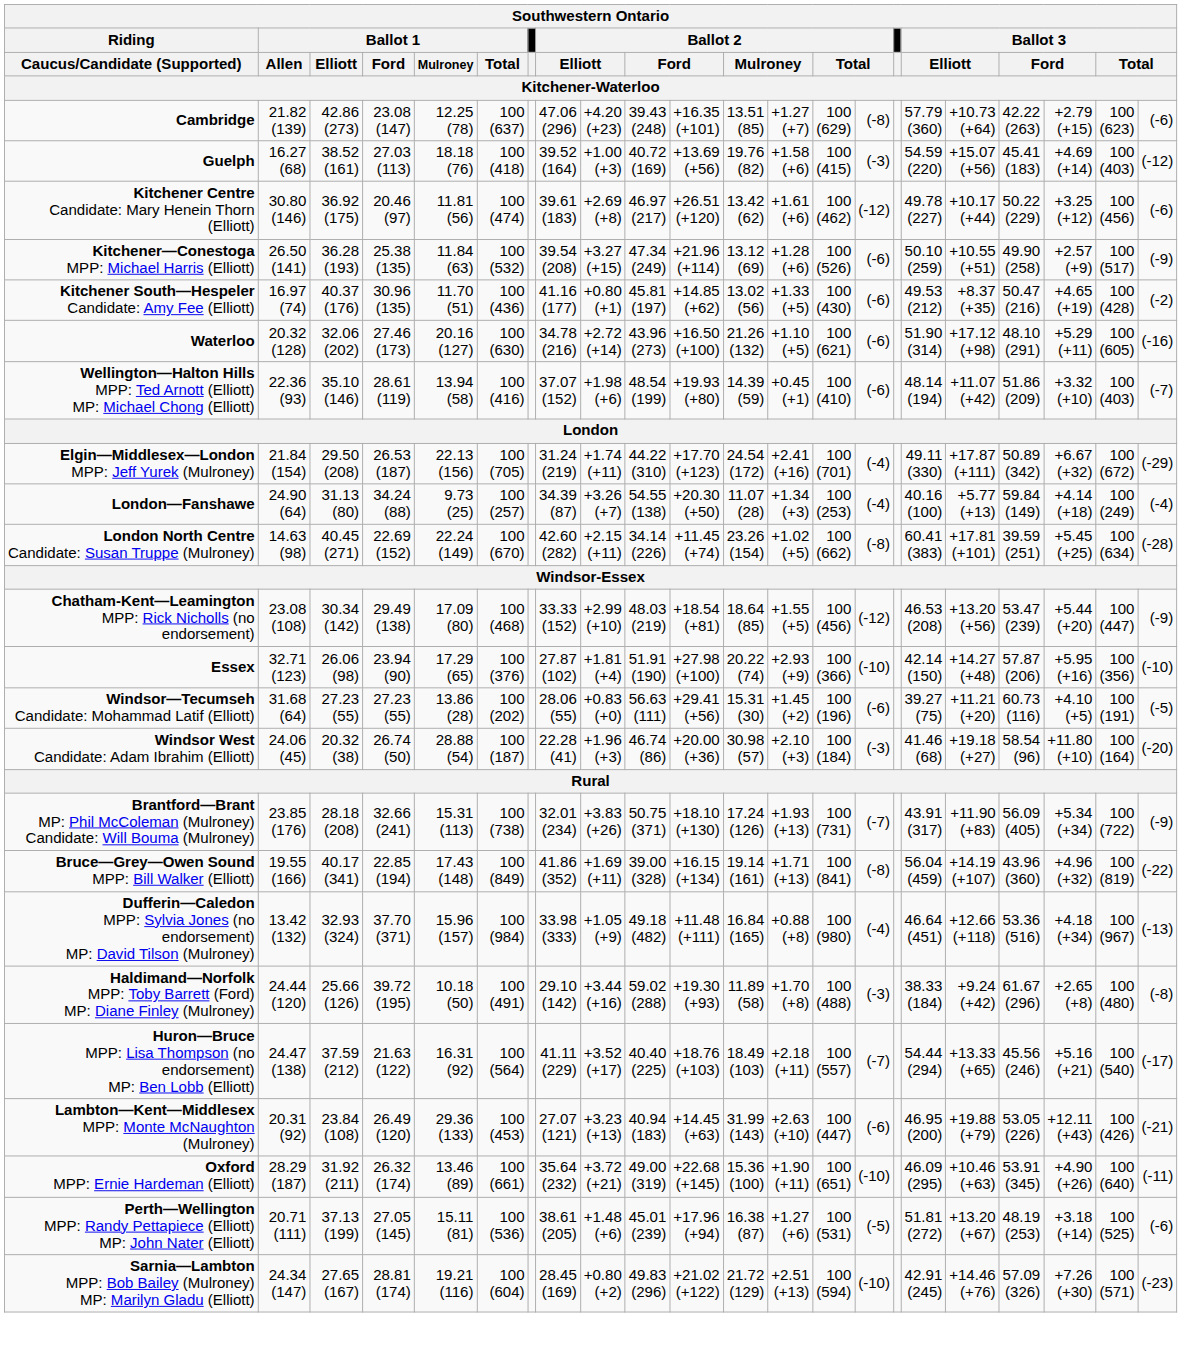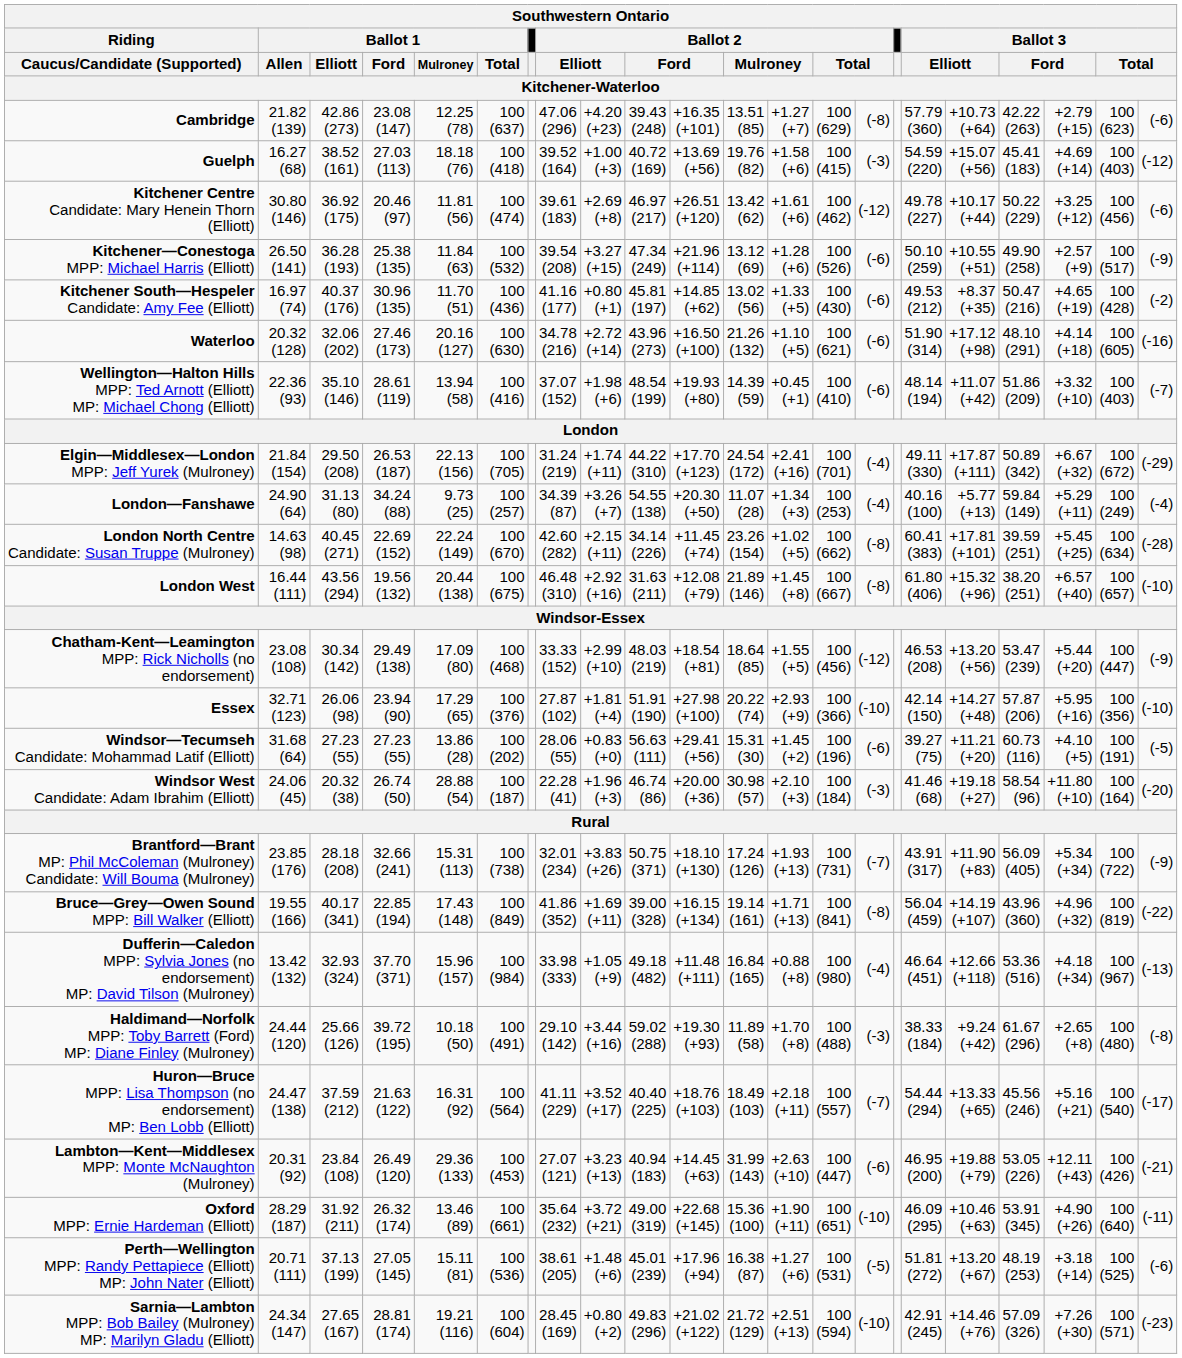 <table class="wikitable mw-collapsible mw-collapsed">
 <tr>
 <th colspan = "22">Southwestern Ontario</th>
 </tr>
 <tr>
 <th width = "300">Riding</th>
 <th colspan = "5">Ballot 1</th>
 <th scope="col" style="width: 1px;background:black"></th>
 <th colspan = "8">Ballot 2</th>
 <th scope="col" style="width: 1px;background:black"></th>
 <th colspan = "6">Ballot 3</th>
 </tr>
 <tr>
 <th>Caucus/Candidate (Supported)</th>
 <th width = "50">Allen</th>
 <th width = "50">Elliott</th>
 <th width = "50">Ford</th>
 <th width = "50"><small>Mulroney</small></th>
 <th width = "50">Total</th>
 <th></th>
 <th colspan = "2">Elliott</th>
 <th colspan = "2">Ford</th>
 <th colspan = "2">Mulroney</th>
 <th colspan = "2">Total</th>
 <th></th>
 <th colspan = "2">Elliott</th>
 <th colspan = "2">Ford</th>
 <th colspan = "2">Total</th>
 </tr>
 <tr>
 <th colspan = "22">Kitchener-Waterloo</th>
 </tr>
 <tr style="text-align:right;">
 <td><strong>Cambridge</strong><br></td>
 <td>21.82<br>(139)</td>
 <td>42.86<br>(273)</td>
 <td>23.08<br>(147)</td>
 <td>12.25<br>(78)</td>
 <td>100<br>(637)</td>
 <td></td>
 <td>47.06<br>(296)</td>
 <td>+4.20<br>(+23)</td>
 <td>39.43<br>(248)</td>
 <td>+16.35<br>(+101)</td>
 <td>13.51<br>(85)</td>
 <td>+1.27<br>(+7)</td>
 <td>100<br>(629)</td>
 <td>(-8)</td>
 <td></td>
 <td>57.79<br>(360)</td>
 <td>+10.73<br>(+64)</td>
 <td>42.22<br>(263)</td>
 <td>+2.79<br>(+15)</td>
 <td>100<br>(623)</td>
 <td>(-6)</td>
 </tr>
 <tr style="text-align:right;">
 <td><strong>Guelph</strong><br></td>
 <td>16.27<br>(68)</td>
 <td>38.52<br>(161)</td>
 <td>27.03<br>(113)</td>
 <td>18.18<br>(76)</td>
 <td>100<br>(418)</td>
 <td></td>
 <td>39.52<br>(164)</td>
 <td>+1.00<br>(+3)</td>
 <td>40.72<br>(169)</td>
 <td>+13.69<br>(+56)</td>
 <td>19.76<br>(82)</td>
 <td>+1.58<br>(+6)</td>
 <td>100<br>(415)</td>
 <td>(-3)</td>
 <td></td>
 <td>54.59<br>(220)</td>
 <td>+15.07<br>(+56)</td>
 <td>45.41<br>(183)</td>
 <td>+4.69<br>(+14)</td>
 <td>100<br>(403)</td>
 <td>(-12)</td>
 </tr>
 <tr style="text-align:right;">
 <td><strong>Kitchener Centre</strong><br>Candidate: Mary Henein Thorn (Elliott)</td>
 <td>30.80<br>(146)</td>
 <td>36.92<br>(175)</td>
 <td>20.46<br>(97)</td>
 <td>11.81<br>(56)</td>
 <td>100<br>(474)</td>
 <td></td>
 <td>39.61<br>(183)</td>
 <td>+2.69<br>(+8)</td>
 <td>46.97<br>(217)</td>
 <td>+26.51<br>(+120)</td>
 <td>13.42<br>(62)</td>
 <td>+1.61<br>(+6)</td>
 <td>100<br>(462)</td>
 <td>(-12)</td>
 <td></td>
 <td>49.78<br>(227)</td>
 <td>+10.17<br>(+44)</td>
 <td>50.22<br>(229)</td>
 <td>+3.25<br>(+12)</td>
 <td>100<br>(456)</td>
 <td>(-6)</td>
 </tr>
 <tr style="text-align:right;">
 <td><strong>Kitchener—Conestoga</strong><br>MPP: <a href='#'>Michael Harris</a> (Elliott)</td>
 <td>26.50<br>(141)</td>
 <td>36.28<br>(193)</td>
 <td>25.38<br>(135)</td>
 <td>11.84<br>(63)</td>
 <td>100<br>(532)</td>
 <td></td>
 <td>39.54<br>(208)</td>
 <td>+3.27<br>(+15)</td>
 <td>47.34<br>(249)</td>
 <td>+21.96<br>(+114)</td>
 <td>13.12<br>(69)</td>
 <td>+1.28<br>(+6)</td>
 <td>100<br>(526)</td>
 <td>(-6)</td>
 <td></td>
 <td>50.10<br>(259)</td>
 <td>+10.55<br>(+51)</td>
 <td>49.90<br>(258)</td>
 <td>+2.57<br>(+9)</td>
 <td>100<br>(517)</td>
 <td>(-9)</td>
 </tr>
 <tr style="text-align:right;">
 <td><strong>Kitchener South—Hespeler</strong><br>Candidate: <a href='#'>Amy Fee</a> (Elliott)</td>
 <td>16.97<br>(74)</td>
 <td>40.37<br>(176)</td>
 <td>30.96<br>(135)</td>
 <td>11.70<br>(51)</td>
 <td>100<br>(436)</td>
 <td></td>
 <td>41.16<br>(177)</td>
 <td>+0.80<br>(+1)</td>
 <td>45.81<br>(197)</td>
 <td>+14.85<br>(+62)</td>
 <td>13.02<br>(56)</td>
 <td>+1.33<br>(+5)</td>
 <td>100<br>(430)</td>
 <td>(-6)</td>
 <td></td>
 <td>49.53<br>(212)</td>
 <td>+8.37<br>(+35)</td>
 <td>50.47<br>(216)</td>
 <td>+4.65<br>(+19)</td>
 <td>100<br>(428)</td>
 <td>(-2)</td>
 </tr>
 <tr style="text-align:right;">
 <td><strong>Waterloo</strong><br></td>
 <td>20.32<br>(128)</td>
 <td>32.06<br>(202)</td>
 <td>27.46<br>(173)</td>
 <td>20.16<br>(127)</td>
 <td>100<br>(630)</td>
 <td></td>
 <td>34.78<br>(216)</td>
 <td>+2.72<br>(+14)</td>
 <td>43.96<br>(273)</td>
 <td>+16.50<br>(+100)</td>
 <td>21.26<br>(132)</td>
 <td>+1.10<br>(+5)</td>
 <td>100<br>(621)</td>
 <td>(-6)</td>
 <td></td>
 <td>51.90<br>(314)</td>
 <td>+17.12<br>(+98)</td>
 <td>48.10<br>(291)</td>
-<td>+5.29<br>(+11)</td>
+<td>+4.14<br>(+18)</td>
 <td>100<br>(605)</td>
 <td>(-16)</td>
 </tr>
 <tr style="text-align:right;">
 <td><strong>Wellington—Halton Hills</strong><br>MPP: <a href='#'>Ted Arnott</a> (Elliott)<br>MP: <a href='#'>Michael Chong</a> (Elliott)</td>
 <td>22.36<br>(93)</td>
 <td>35.10<br>(146)</td>
 <td>28.61<br>(119)</td>
 <td>13.94<br>(58)</td>
 <td>100<br>(416)</td>
 <td></td>
 <td>37.07<br>(152)</td>
 <td>+1.98<br>(+6)</td>
 <td>48.54<br>(199)</td>
 <td>+19.93<br>(+80)</td>
 <td>14.39<br>(59)</td>
 <td>+0.45<br>(+1)</td>
 <td>100<br>(410)</td>
 <td>(-6)</td>
 <td></td>
 <td>48.14<br>(194)</td>
 <td>+11.07<br>(+42)</td>
 <td>51.86<br>(209)</td>
 <td>+3.32<br>(+10)</td>
 <td>100<br>(403)</td>
 <td>(-7)</td>
 </tr>
 <tr>
 <th colspan = "22">London</th>
 </tr>
 <tr style="text-align:right;">
 <td><strong>Elgin—Middlesex—London</strong><br>MPP: <a href='#'>Jeff Yurek</a> (Mulroney)</td>
 <td>21.84<br>(154)</td>
 <td>29.50<br>(208)</td>
 <td>26.53<br>(187)</td>
 <td>22.13<br>(156)</td>
 <td>100<br>(705)</td>
 <td></td>
 <td>31.24<br>(219)</td>
 <td>+1.74<br>(+11)</td>
 <td>44.22<br>(310)</td>
 <td>+17.70<br>(+123)</td>
 <td>24.54<br>(172)</td>
 <td>+2.41<br>(+16)</td>
 <td>100<br>(701)</td>
 <td>(-4)</td>
 <td></td>
 <td>49.11<br>(330)</td>
 <td>+17.87<br>(+111)</td>
 <td>50.89<br>(342)</td>
 <td>+6.67<br>(+32)</td>
 <td>100<br>(672)</td>
 <td>(-29)</td>
 </tr>
 <tr style="text-align:right;">
 <td><strong>London—Fanshawe</strong><br></td>
 <td>24.90<br>(64)</td>
 <td>31.13<br>(80)</td>
 <td>34.24<br>(88)</td>
 <td>9.73<br>(25)</td>
 <td>100<br>(257)</td>
 <td></td>
 <td>34.39<br>(87)</td>
 <td>+3.26<br>(+7)</td>
 <td>54.55<br>(138)</td>
 <td>+20.30<br>(+50)</td>
 <td>11.07<br>(28)</td>
 <td>+1.34<br>(+3)</td>
 <td>100<br>(253)</td>
 <td>(-4)</td>
 <td></td>
 <td>40.16<br>(100)</td>
 <td>+5.77<br>(+13)</td>
 <td>59.84<br>(149)</td>
-<td>+4.14<br>(+18)</td>
+<td>+5.29<br>(+11)</td>
 <td>100<br>(249)</td>
 <td>(-4)</td>
 </tr>
 <tr style="text-align:right;">
 <td><strong>London North Centre</strong><br>Candidate: <a href='#'>Susan Truppe</a> (Mulroney)</td>
 <td>14.63<br>(98)</td>
 <td>40.45<br>(271)</td>
 <td>22.69<br>(152)</td>
 <td>22.24<br>(149)</td>
 <td>100<br>(670)</td>
 <td></td>
 <td>42.60<br>(282)</td>
 <td>+2.15<br>(+11)</td>
 <td>34.14<br>(226)</td>
 <td>+11.45<br>(+74)</td>
 <td>23.26<br>(154)</td>
 <td>+1.02<br>(+5)</td>
 <td>100<br>(662)</td>
 <td>(-8)</td>
 <td></td>
 <td>60.41<br>(383)</td>
 <td>+17.81<br>(+101)</td>
 <td>39.59<br>(251)</td>
 <td>+5.45<br>(+25)</td>
 <td>100<br>(634)</td>
 <td>(-28)</td>
+</tr>
+<tr style="text-align:right;">
+<td><strong>London West</strong><br></td>
+<td>16.44<br>(111)</td>
+<td>43.56<br>(294)</td>
+<td>19.56<br>(132)</td>
+<td>20.44<br>(138)</td>
+<td>100<br>(675)</td>
+<td></td>
+<td>46.48<br>(310)</td>
+<td>+2.92<br>(+16)</td>
+<td>31.63<br>(211)</td>
+<td>+12.08<br>(+79)</td>
+<td>21.89<br>(146)</td>
+<td>+1.45<br>(+8)</td>
+<td>100<br>(667)</td>
+<td>(-8)</td>
+<td></td>
+<td>61.80<br>(406)</td>
+<td>+15.32<br>(+96)</td>
+<td>38.20<br>(251)</td>
+<td>+6.57<br>(+40)</td>
+<td>100<br>(657)</td>
+<td>(-10)</td>
 </tr>
 <tr>
 <th colspan = "22">Windsor-Essex</th>
 </tr>
 <tr style="text-align:right;">
 <td><strong>Chatham-Kent—Leamington</strong><br>MPP: <a href='#'>Rick Nicholls</a> (no endorsement)</td>
 <td>23.08<br>(108)</td>
 <td>30.34<br>(142)</td>
 <td>29.49<br>(138)</td>
 <td>17.09<br>(80)</td>
 <td>100<br>(468)</td>
 <td></td>
 <td>33.33<br>(152)</td>
 <td>+2.99<br>(+10)</td>
 <td>48.03<br>(219)</td>
 <td>+18.54<br>(+81)</td>
 <td>18.64<br>(85)</td>
 <td>+1.55<br>(+5)</td>
 <td>100<br>(456)</td>
 <td>(-12)</td>
 <td></td>
 <td>46.53<br>(208)</td>
 <td>+13.20<br>(+56)</td>
 <td>53.47<br>(239)</td>
 <td>+5.44<br>(+20)</td>
 <td>100<br>(447)</td>
 <td>(-9)</td>
 </tr>
 <tr style="text-align:right;">
 <td><strong>Essex</strong><br></td>
 <td>32.71<br>(123)</td>
 <td>26.06<br>(98)</td>
 <td>23.94<br>(90)</td>
 <td>17.29<br>(65)</td>
 <td>100<br>(376)</td>
 <td></td>
 <td>27.87<br>(102)</td>
 <td>+1.81<br>(+4)</td>
 <td>51.91<br>(190)</td>
 <td>+27.98<br>(+100)</td>
 <td>20.22<br>(74)</td>
 <td>+2.93<br>(+9)</td>
 <td>100<br>(366)</td>
 <td>(-10)</td>
 <td></td>
 <td>42.14<br>(150)</td>
 <td>+14.27<br>(+48)</td>
 <td>57.87<br>(206)</td>
 <td>+5.95<br>(+16)</td>
 <td>100<br>(356)</td>
 <td>(-10)</td>
 </tr>
 <tr style="text-align:right;">
 <td><strong>Windsor—Tecumseh</strong><br>Candidate: Mohammad Latif (Elliott)</td>
 <td>31.68<br>(64)</td>
 <td>27.23<br>(55)</td>
 <td>27.23<br>(55)</td>
 <td>13.86<br>(28)</td>
 <td>100<br>(202)</td>
 <td></td>
 <td>28.06<br>(55)</td>
 <td>+0.83<br>(+0)</td>
 <td>56.63<br>(111)</td>
 <td>+29.41<br>(+56)</td>
 <td>15.31<br>(30)</td>
 <td>+1.45<br>(+2)</td>
 <td>100<br>(196)</td>
 <td>(-6)</td>
 <td></td>
 <td>39.27<br>(75)</td>
 <td>+11.21<br>(+20)</td>
 <td>60.73<br>(116)</td>
 <td>+4.10<br>(+5)</td>
 <td>100<br>(191)</td>
 <td>(-5)</td>
 </tr>
 <tr style="text-align:right;">
 <td><strong>Windsor West</strong><br>Candidate: Adam Ibrahim (Elliott)</td>
 <td>24.06<br>(45)</td>
 <td>20.32<br>(38)</td>
 <td>26.74<br>(50)</td>
 <td>28.88<br>(54)</td>
 <td>100<br>(187)</td>
 <td></td>
 <td>22.28<br>(41)</td>
 <td>+1.96<br>(+3)</td>
 <td>46.74<br>(86)</td>
 <td>+20.00<br>(+36)</td>
 <td>30.98<br>(57)</td>
 <td>+2.10<br>(+3)</td>
 <td>100<br>(184)</td>
 <td>(-3)</td>
 <td></td>
 <td>41.46<br>(68)</td>
 <td>+19.18<br>(+27)</td>
 <td>58.54<br>(96)</td>
 <td>+11.80<br>(+10)</td>
 <td>100<br>(164)</td>
 <td>(-20)</td>
 </tr>
 <tr>
 <th colspan = "22">Rural</th>
 </tr>
 <tr style="text-align:right;">
 <td><strong>Brantford—Brant</strong><br>MP: <a href='#'>Phil McColeman</a> (Mulroney)<br>Candidate: <a href='#'>Will Bouma</a> (Mulroney)</td>
 <td>23.85<br>(176)</td>
 <td>28.18<br>(208)</td>
 <td>32.66<br>(241)</td>
 <td>15.31<br>(113)</td>
 <td>100<br>(738)</td>
 <td></td>
 <td>32.01<br>(234)</td>
 <td>+3.83<br>(+26)</td>
 <td>50.75<br>(371)</td>
 <td>+18.10<br>(+130)</td>
 <td>17.24<br>(126)</td>
 <td>+1.93<br>(+13)</td>
 <td>100<br>(731)</td>
 <td>(-7)</td>
 <td></td>
 <td>43.91<br>(317)</td>
 <td>+11.90<br>(+83)</td>
 <td>56.09<br>(405)</td>
 <td>+5.34<br>(+34)</td>
 <td>100<br>(722)</td>
 <td>(-9)</td>
 </tr>
 <tr style="text-align:right;">
 <td><strong>Bruce—Grey—Owen Sound</strong><br>MPP: <a href='#'>Bill Walker</a> (Elliott)</td>
 <td>19.55<br>(166)</td>
 <td>40.17<br>(341)</td>
 <td>22.85<br>(194)</td>
 <td>17.43<br>(148)</td>
 <td>100<br>(849)</td>
 <td></td>
 <td>41.86<br>(352)</td>
 <td>+1.69<br>(+11)</td>
 <td>39.00<br>(328)</td>
 <td>+16.15<br>(+134)</td>
 <td>19.14<br>(161)</td>
 <td>+1.71<br>(+13)</td>
 <td>100<br>(841)</td>
 <td>(-8)</td>
 <td></td>
 <td>56.04<br>(459)</td>
 <td>+14.19<br>(+107)</td>
 <td>43.96<br>(360)</td>
 <td>+4.96<br>(+32)</td>
 <td>100<br>(819)</td>
 <td>(-22)</td>
 </tr>
 <tr style="text-align:right;">
 <td><strong>Dufferin—Caledon</strong><br>MPP: <a href='#'>Sylvia Jones</a> (no endorsement)<br>MP: <a href='#'>David Tilson</a> (Mulroney)</td>
 <td>13.42<br>(132)</td>
 <td>32.93<br>(324)</td>
 <td>37.70<br>(371)</td>
 <td>15.96<br>(157)</td>
 <td>100<br>(984)</td>
 <td></td>
 <td>33.98<br>(333)</td>
 <td>+1.05<br>(+9)</td>
 <td>49.18<br>(482)</td>
 <td>+11.48<br>(+111)</td>
 <td>16.84<br>(165)</td>
 <td>+0.88<br>(+8)</td>
 <td>100<br>(980)</td>
 <td>(-4)</td>
 <td></td>
 <td>46.64<br>(451)</td>
 <td>+12.66<br>(+118)</td>
 <td>53.36<br>(516)</td>
 <td>+4.18<br>(+34)</td>
 <td>100<br>(967)</td>
 <td>(-13)</td>
 </tr>
 <tr style="text-align:right;">
 <td><strong>Haldimand—Norfolk</strong><br>MPP: <a href='#'>Toby Barrett</a> (Ford)<br>MP: <a href='#'>Diane Finley</a> (Mulroney)</td>
 <td>24.44<br>(120)</td>
 <td>25.66<br>(126)</td>
 <td>39.72<br>(195)</td>
 <td>10.18<br>(50)</td>
 <td>100<br>(491)</td>
 <td></td>
 <td>29.10<br>(142)</td>
 <td>+3.44<br>(+16)</td>
 <td>59.02<br>(288)</td>
 <td>+19.30<br>(+93)</td>
 <td>11.89<br>(58)</td>
 <td>+1.70<br>(+8)</td>
 <td>100<br>(488)</td>
 <td>(-3)</td>
 <td></td>
 <td>38.33<br>(184)</td>
 <td>+9.24<br>(+42)</td>
 <td>61.67<br>(296)</td>
 <td>+2.65<br>(+8)</td>
 <td>100<br>(480)</td>
 <td>(-8)</td>
 </tr>
 <tr style="text-align:right;">
 <td><strong>Huron—Bruce</strong><br>MPP: <a href='#'>Lisa Thompson</a> (no endorsement)<br>MP: <a href='#'>Ben Lobb</a> (Elliott)</td>
 <td>24.47<br>(138)</td>
 <td>37.59<br>(212)</td>
 <td>21.63<br>(122)</td>
 <td>16.31<br>(92)</td>
 <td>100<br>(564)</td>
 <td></td>
 <td>41.11<br>(229)</td>
 <td>+3.52<br>(+17)</td>
 <td>40.40<br>(225)</td>
 <td>+18.76<br>(+103)</td>
 <td>18.49<br>(103)</td>
 <td>+2.18<br>(+11)</td>
 <td>100<br>(557)</td>
 <td>(-7)</td>
 <td></td>
 <td>54.44<br>(294)</td>
 <td>+13.33<br>(+65)</td>
 <td>45.56<br>(246)</td>
 <td>+5.16<br>(+21)</td>
 <td>100<br>(540)</td>
 <td>(-17)</td>
 </tr>
 <tr style="text-align:right;">
 <td><strong>Lambton—Kent—Middlesex</strong><br>MPP: <a href='#'>Monte McNaughton</a> (Mulroney)</td>
 <td>20.31<br>(92)</td>
 <td>23.84<br>(108)</td>
 <td>26.49<br>(120)</td>
 <td>29.36<br>(133)</td>
 <td>100<br>(453)</td>
 <td></td>
 <td>27.07<br>(121)</td>
 <td>+3.23<br>(+13)</td>
 <td>40.94<br>(183)</td>
 <td>+14.45<br>(+63)</td>
 <td>31.99<br>(143)</td>
 <td>+2.63<br>(+10)</td>
 <td>100<br>(447)</td>
 <td>(-6)</td>
 <td></td>
 <td>46.95<br>(200)</td>
 <td>+19.88<br>(+79)</td>
 <td>53.05<br>(226)</td>
 <td>+12.11<br>(+43)</td>
 <td>100<br>(426)</td>
 <td>(-21)</td>
 </tr>
 <tr style="text-align:right;">
 <td><strong>Oxford</strong><br>MPP: <a href='#'>Ernie Hardeman</a> (Elliott)</td>
 <td>28.29<br>(187)</td>
 <td>31.92<br>(211)</td>
 <td>26.32<br>(174)</td>
 <td>13.46<br>(89)</td>
 <td>100<br>(661)</td>
 <td></td>
 <td>35.64<br>(232)</td>
 <td>+3.72<br>(+21)</td>
 <td>49.00<br>(319)</td>
 <td>+22.68<br>(+145)</td>
 <td>15.36<br>(100)</td>
 <td>+1.90<br>(+11)</td>
 <td>100<br>(651)</td>
 <td>(-10)</td>
 <td></td>
 <td>46.09<br>(295)</td>
 <td>+10.46<br>(+63)</td>
 <td>53.91<br>(345)</td>
 <td>+4.90<br>(+26)</td>
 <td>100<br>(640)</td>
 <td>(-11)</td>
 </tr>
 <tr style="text-align:right;">
 <td><strong>Perth—Wellington</strong><br>MPP: <a href='#'>Randy Pettapiece</a> (Elliott)<br>MP: <a href='#'>John Nater</a> (Elliott)</td>
 <td>20.71<br>(111)</td>
 <td>37.13<br>(199)</td>
 <td>27.05<br>(145)</td>
 <td>15.11<br>(81)</td>
 <td>100<br>(536)</td>
 <td></td>
 <td>38.61<br>(205)</td>
 <td>+1.48<br>(+6)</td>
 <td>45.01<br>(239)</td>
 <td>+17.96<br>(+94)</td>
 <td>16.38<br>(87)</td>
 <td>+1.27<br>(+6)</td>
 <td>100<br>(531)</td>
 <td>(-5)</td>
 <td></td>
 <td>51.81<br>(272)</td>
 <td>+13.20<br>(+67)</td>
 <td>48.19<br>(253)</td>
 <td>+3.18<br>(+14)</td>
 <td>100<br>(525)</td>
 <td>(-6)</td>
 </tr>
 <tr style="text-align:right;">
 <td><strong>Sarnia—Lambton</strong><br>MPP: <a href='#'>Bob Bailey</a> (Mulroney)<br>MP: <a href='#'>Marilyn Gladu</a> (Elliott)</td>
 <td>24.34<br>(147)</td>
 <td>27.65<br>(167)</td>
 <td>28.81<br>(174)</td>
 <td>19.21<br>(116)</td>
 <td>100<br>(604)</td>
 <td></td>
 <td>28.45<br>(169)</td>
 <td>+0.80<br>(+2)</td>
 <td>49.83<br>(296)</td>
 <td>+21.02<br>(+122)</td>
 <td>21.72<br>(129)</td>
 <td>+2.51<br>(+13)</td>
 <td>100<br>(594)</td>
 <td>(-10)</td>
 <td></td>
 <td>42.91<br>(245)</td>
 <td>+14.46<br>(+76)</td>
 <td>57.09<br>(326)</td>
 <td>+7.26<br>(+30)</td>
 <td>100<br>(571)</td>
 <td>(-23)</td>
 </tr>
 </table>
